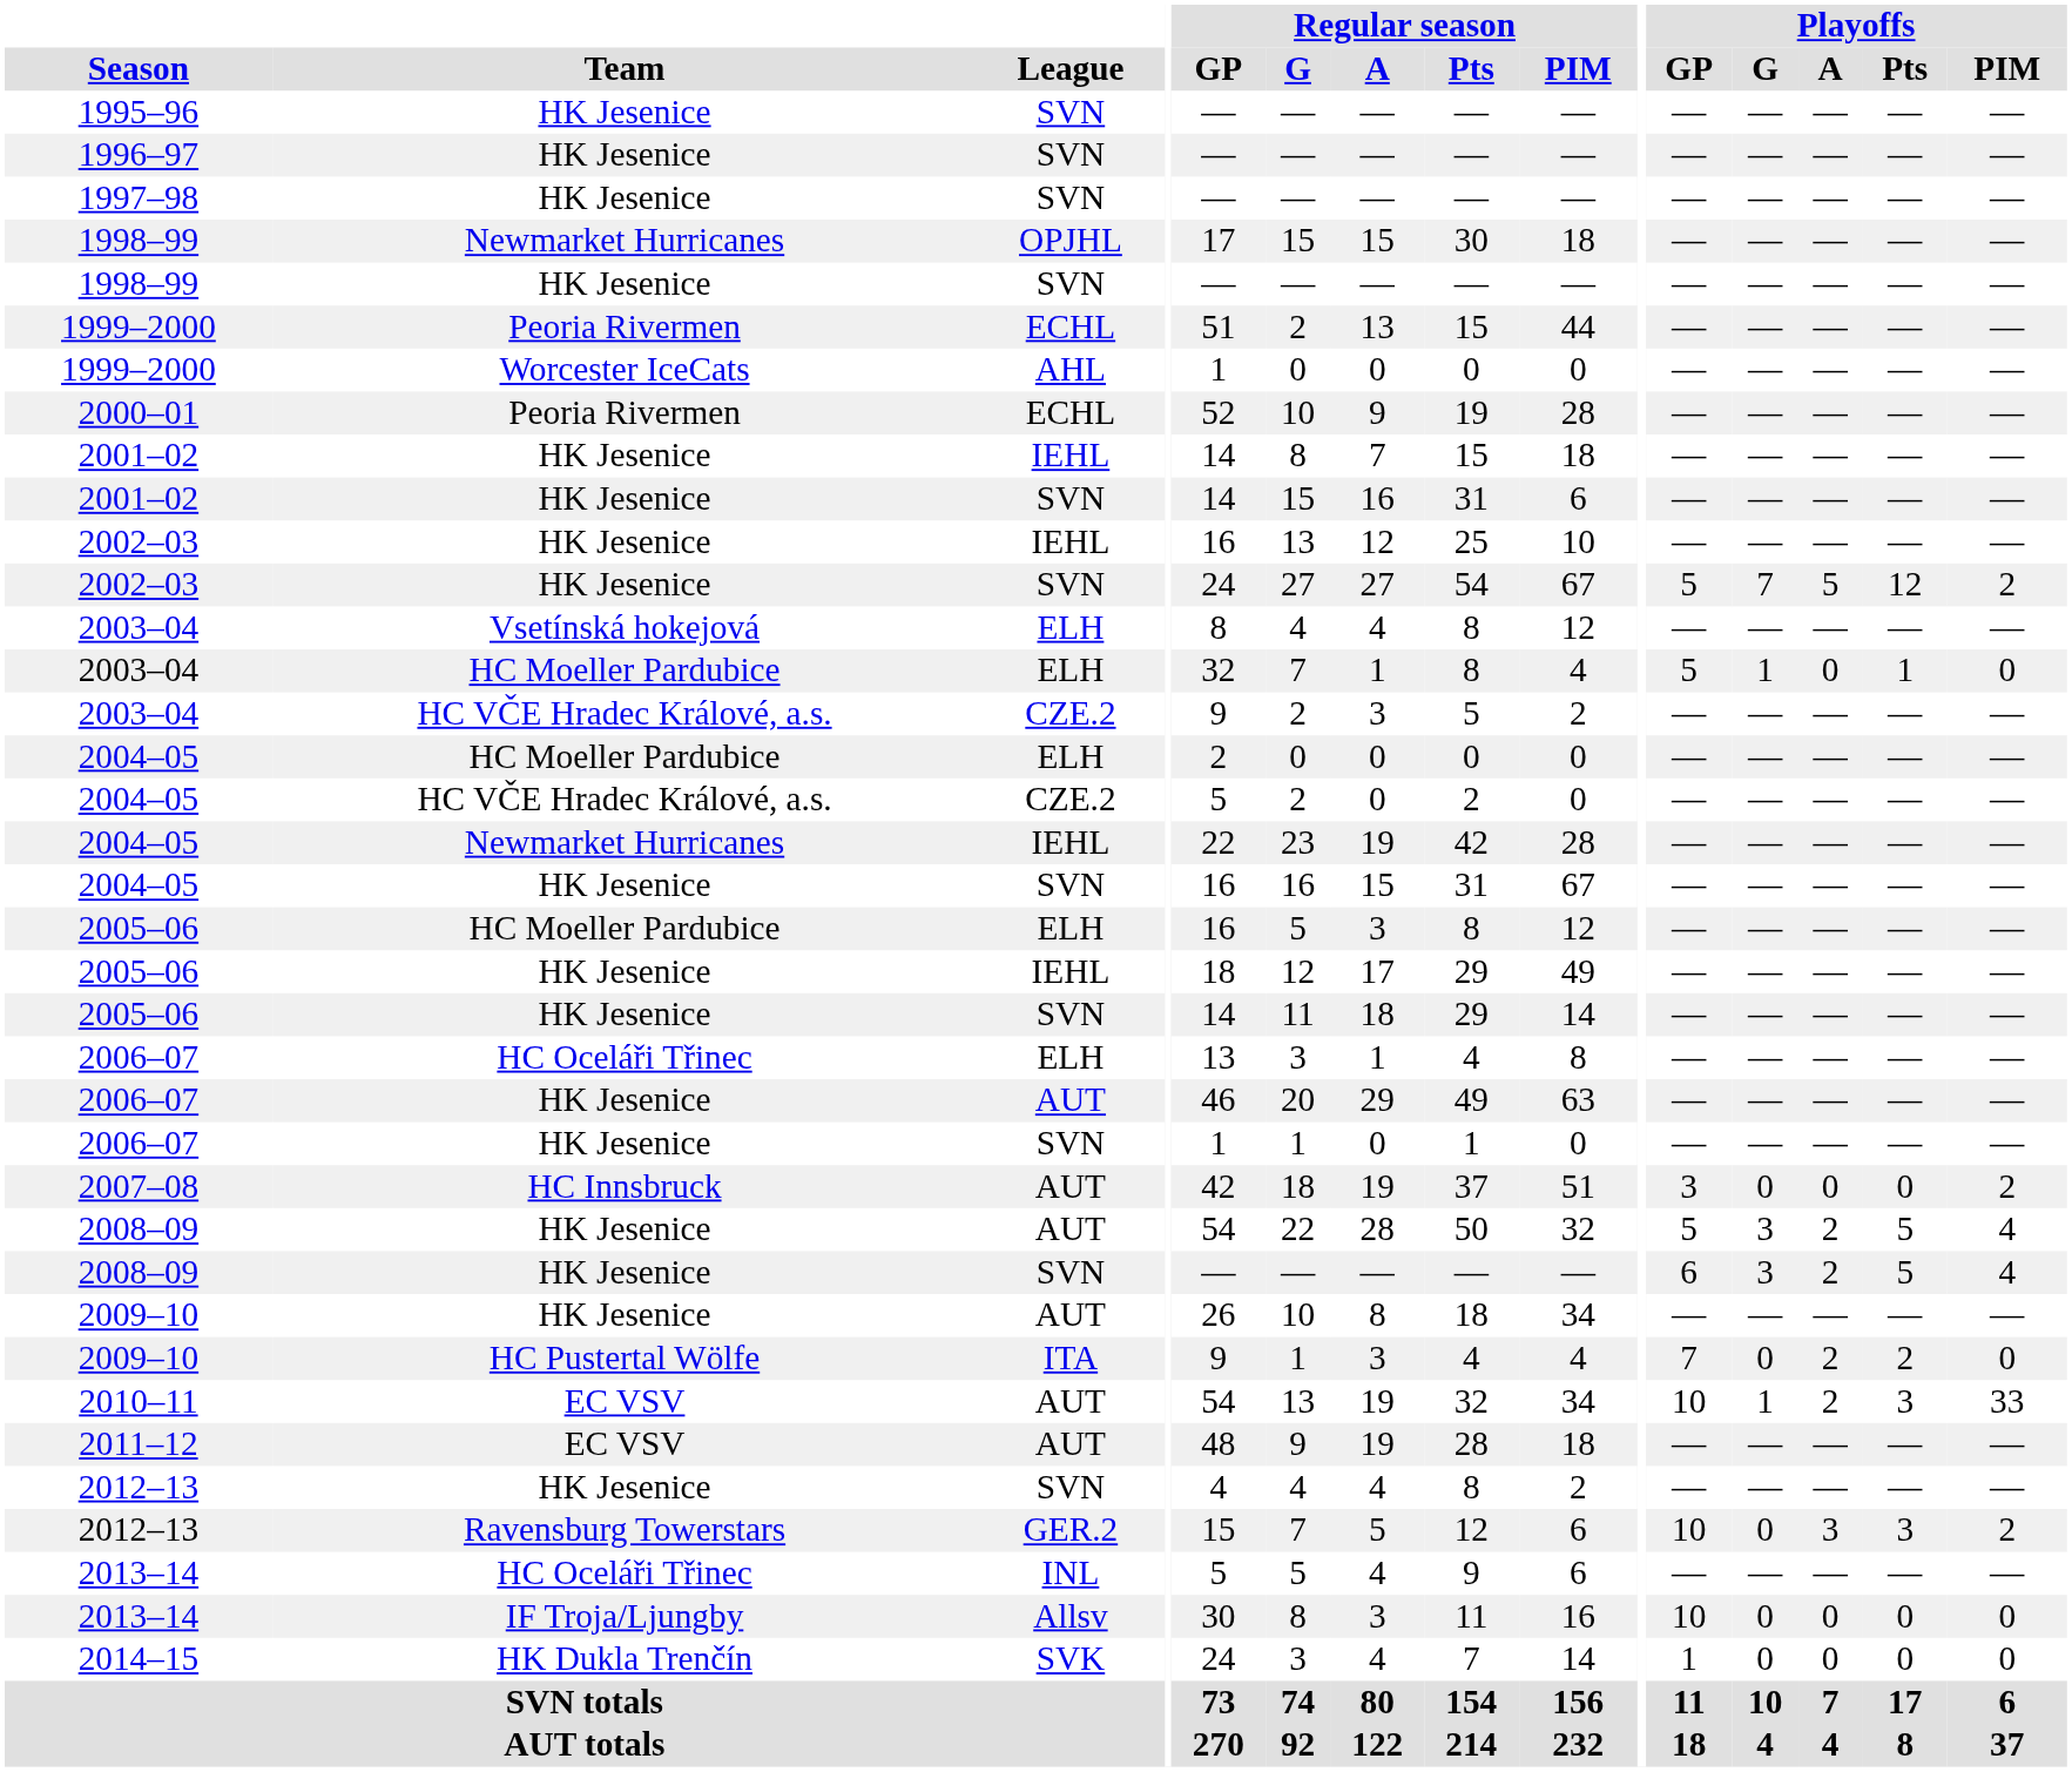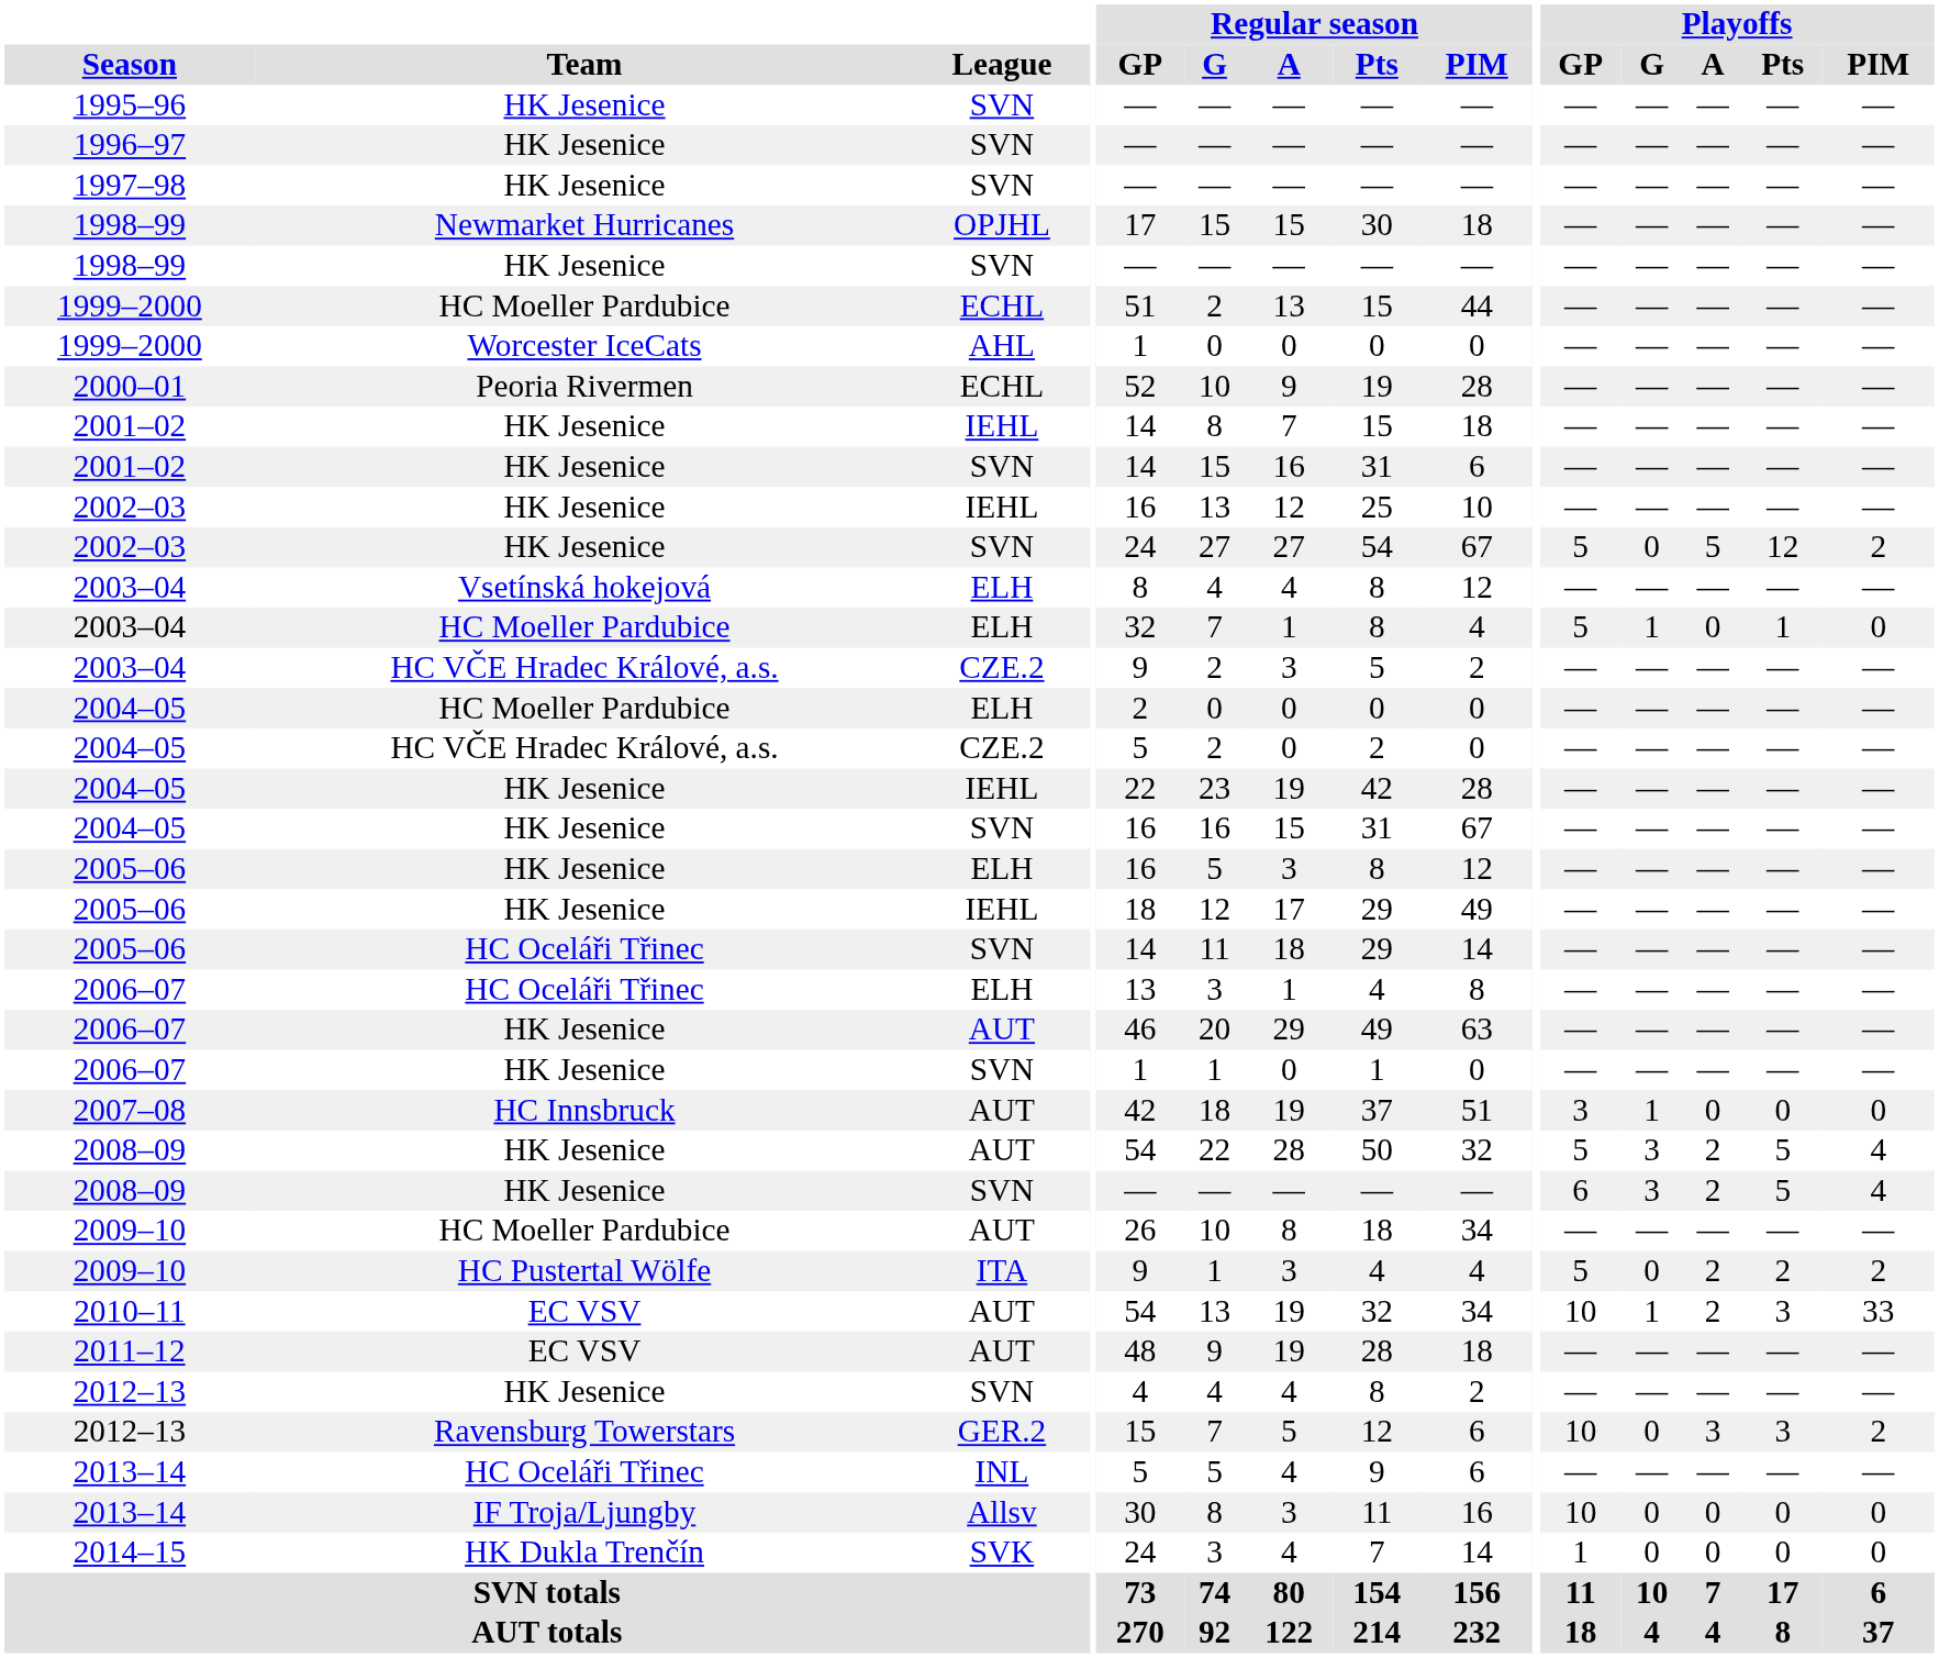 <table border="0" cellpadding="1" cellspacing="0" style="text-align:center; width:60em">
 <tr bgcolor="#e0e0e0">
 <th colspan="3" bgcolor="#ffffff"></th>
 <th rowspan="99" bgcolor="#ffffff"></th>
 <th colspan="5"><a href='#'>Regular season</a></th>
 <th rowspan="99" bgcolor="#ffffff"></th>
 <th colspan="5"><a href='#'>Playoffs</a></th>
 </tr>
 <tr bgcolor="#e0e0e0">
 <th><a href='#'>Season</a></th>
 <th>Team</th>
 <th>League</th>
 <th>GP</th>
 <th><a href='#'>G</a></th>
 <th><a href='#'>A</a></th>
 <th><a href='#'>Pts</a></th>
 <th><a href='#'>PIM</a></th>
 <th>GP</th>
 <th>G</th>
 <th>A</th>
 <th>Pts</th>
 <th>PIM</th>
 </tr>
 <tr>
 <td><a href='#'>1995–96</a></td>
 <td><a href='#'>HK Jesenice</a></td>
 <td><a href='#'>SVN</a></td>
 <td>—</td>
 <td>—</td>
 <td>—</td>
 <td>—</td>
 <td>—</td>
 <td>—</td>
 <td>—</td>
 <td>—</td>
 <td>—</td>
 <td>—</td>
 </tr>
 <tr bgcolor="#f0f0f0">
 <td><a href='#'>1996–97</a></td>
 <td>HK Jesenice</td>
 <td>SVN</td>
 <td>—</td>
 <td>—</td>
 <td>—</td>
 <td>—</td>
 <td>—</td>
 <td>—</td>
 <td>—</td>
 <td>—</td>
 <td>—</td>
 <td>—</td>
 </tr>
 <tr>
 <td><a href='#'>1997–98</a></td>
 <td>HK Jesenice</td>
 <td>SVN</td>
 <td>—</td>
 <td>—</td>
 <td>—</td>
 <td>—</td>
 <td>—</td>
 <td>—</td>
 <td>—</td>
 <td>—</td>
 <td>—</td>
 <td>—</td>
 </tr>
 <tr bgcolor="#f0f0f0">
 <td><a href='#'>1998–99</a></td>
 <td><a href='#'>Newmarket Hurricanes</a></td>
 <td><a href='#'>OPJHL</a></td>
 <td>17</td>
 <td>15</td>
 <td>15</td>
 <td>30</td>
 <td>18</td>
 <td>—</td>
 <td>—</td>
 <td>—</td>
 <td>—</td>
 <td>—</td>
 </tr>
 <tr>
 <td><a href='#'>1998–99</a></td>
 <td>HK Jesenice</td>
 <td>SVN</td>
 <td>—</td>
 <td>—</td>
 <td>—</td>
 <td>—</td>
 <td>—</td>
 <td>—</td>
 <td>—</td>
 <td>—</td>
 <td>—</td>
 <td>—</td>
 </tr>
 <tr bgcolor="#f0f0f0">
 <td><a href='#'>1999–2000</a></td>
-<td><a href='#'>Peoria Rivermen</a></td>
+<td>HC Moeller Pardubice</td>
 <td><a href='#'>ECHL</a></td>
 <td>51</td>
 <td>2</td>
 <td>13</td>
 <td>15</td>
 <td>44</td>
 <td>—</td>
 <td>—</td>
 <td>—</td>
 <td>—</td>
 <td>—</td>
 </tr>
 <tr>
 <td><a href='#'>1999–2000</a></td>
 <td><a href='#'>Worcester IceCats</a></td>
 <td><a href='#'>AHL</a></td>
 <td>1</td>
 <td>0</td>
 <td>0</td>
 <td>0</td>
 <td>0</td>
 <td>—</td>
 <td>—</td>
 <td>—</td>
 <td>—</td>
 <td>—</td>
 </tr>
 <tr bgcolor="#f0f0f0">
 <td><a href='#'>2000–01</a></td>
 <td>Peoria Rivermen</td>
 <td>ECHL</td>
 <td>52</td>
 <td>10</td>
 <td>9</td>
 <td>19</td>
 <td>28</td>
 <td>—</td>
 <td>—</td>
 <td>—</td>
 <td>—</td>
 <td>—</td>
 </tr>
 <tr>
 <td><a href='#'>2001–02</a></td>
 <td>HK Jesenice</td>
 <td><a href='#'>IEHL</a></td>
 <td>14</td>
 <td>8</td>
 <td>7</td>
 <td>15</td>
 <td>18</td>
 <td>—</td>
 <td>—</td>
 <td>—</td>
 <td>—</td>
 <td>—</td>
 </tr>
 <tr bgcolor="#f0f0f0">
 <td><a href='#'>2001–02</a></td>
 <td>HK Jesenice</td>
 <td>SVN</td>
 <td>14</td>
 <td>15</td>
 <td>16</td>
 <td>31</td>
 <td>6</td>
 <td>—</td>
 <td>—</td>
 <td>—</td>
 <td>—</td>
 <td>—</td>
 </tr>
 <tr>
 <td><a href='#'>2002–03</a></td>
 <td>HK Jesenice</td>
 <td>IEHL</td>
 <td>16</td>
 <td>13</td>
 <td>12</td>
 <td>25</td>
 <td>10</td>
 <td>—</td>
 <td>—</td>
 <td>—</td>
 <td>—</td>
 <td>—</td>
 </tr>
 <tr bgcolor="#f0f0f0">
 <td><a href='#'>2002–03</a></td>
 <td>HK Jesenice</td>
 <td>SVN</td>
 <td>24</td>
 <td>27</td>
 <td>27</td>
 <td>54</td>
 <td>67</td>
 <td>5</td>
-<td>7</td>
+<td>0</td>
 <td>5</td>
 <td>12</td>
 <td>2</td>
 </tr>
 <tr>
 <td><a href='#'>2003–04</a></td>
 <td><a href='#'>Vsetínská hokejová</a></td>
 <td><a href='#'>ELH</a></td>
 <td>8</td>
 <td>4</td>
 <td>4</td>
 <td>8</td>
 <td>12</td>
 <td>—</td>
 <td>—</td>
 <td>—</td>
 <td>—</td>
 <td>—</td>
 </tr>
 <tr bgcolor="#f0f0f0">
 <td>2003–04</td>
 <td><a href='#'>HC Moeller Pardubice</a></td>
 <td>ELH</td>
 <td>32</td>
 <td>7</td>
 <td>1</td>
 <td>8</td>
 <td>4</td>
 <td>5</td>
 <td>1</td>
 <td>0</td>
 <td>1</td>
 <td>0</td>
 </tr>
 <tr>
 <td><a href='#'>2003–04</a></td>
 <td><a href='#'>HC VČE Hradec Králové, a.s.</a></td>
 <td><a href='#'>CZE.2</a></td>
 <td>9</td>
 <td>2</td>
 <td>3</td>
 <td>5</td>
 <td>2</td>
 <td>—</td>
 <td>—</td>
 <td>—</td>
 <td>—</td>
 <td>—</td>
 </tr>
 <tr bgcolor="#f0f0f0">
 <td><a href='#'>2004–05</a></td>
 <td>HC Moeller Pardubice</td>
 <td>ELH</td>
 <td>2</td>
 <td>0</td>
 <td>0</td>
 <td>0</td>
 <td>0</td>
 <td>—</td>
 <td>—</td>
 <td>—</td>
 <td>—</td>
 <td>—</td>
 </tr>
 <tr>
 <td><a href='#'>2004–05</a></td>
 <td>HC VČE Hradec Králové, a.s.</td>
 <td>CZE.2</td>
 <td>5</td>
 <td>2</td>
 <td>0</td>
 <td>2</td>
 <td>0</td>
 <td>—</td>
 <td>—</td>
 <td>—</td>
 <td>—</td>
 <td>—</td>
 </tr>
 <tr bgcolor="#f0f0f0">
 <td><a href='#'>2004–05</a></td>
-<td><a href='#'>Newmarket Hurricanes</a></td>
+<td>HK Jesenice</td>
 <td>IEHL</td>
 <td>22</td>
 <td>23</td>
 <td>19</td>
 <td>42</td>
 <td>28</td>
 <td>—</td>
 <td>—</td>
 <td>—</td>
 <td>—</td>
 <td>—</td>
 </tr>
 <tr>
 <td><a href='#'>2004–05</a></td>
 <td>HK Jesenice</td>
 <td>SVN</td>
 <td>16</td>
 <td>16</td>
 <td>15</td>
 <td>31</td>
 <td>67</td>
 <td>—</td>
 <td>—</td>
 <td>—</td>
 <td>—</td>
 <td>—</td>
 </tr>
 <tr bgcolor="#f0f0f0">
 <td><a href='#'>2005–06</a></td>
-<td>HC Moeller Pardubice</td>
+<td>HK Jesenice</td>
 <td>ELH</td>
 <td>16</td>
 <td>5</td>
 <td>3</td>
 <td>8</td>
 <td>12</td>
 <td>—</td>
 <td>—</td>
 <td>—</td>
 <td>—</td>
 <td>—</td>
 </tr>
 <tr>
 <td><a href='#'>2005–06</a></td>
 <td>HK Jesenice</td>
 <td>IEHL</td>
 <td>18</td>
 <td>12</td>
 <td>17</td>
 <td>29</td>
 <td>49</td>
 <td>—</td>
 <td>—</td>
 <td>—</td>
 <td>—</td>
 <td>—</td>
 </tr>
 <tr bgcolor="#f0f0f0">
 <td><a href='#'>2005–06</a></td>
-<td>HK Jesenice</td>
+<td><a href='#'>HC Oceláři Třinec</a></td>
 <td>SVN</td>
 <td>14</td>
 <td>11</td>
 <td>18</td>
 <td>29</td>
 <td>14</td>
 <td>—</td>
 <td>—</td>
 <td>—</td>
 <td>—</td>
 <td>—</td>
 </tr>
 <tr>
 <td><a href='#'>2006–07</a></td>
 <td><a href='#'>HC Oceláři Třinec</a></td>
 <td>ELH</td>
 <td>13</td>
 <td>3</td>
 <td>1</td>
 <td>4</td>
 <td>8</td>
 <td>—</td>
 <td>—</td>
 <td>—</td>
 <td>—</td>
 <td>—</td>
 </tr>
 <tr bgcolor="#f0f0f0">
 <td><a href='#'>2006–07</a></td>
 <td>HK Jesenice</td>
 <td><a href='#'>AUT</a></td>
 <td>46</td>
 <td>20</td>
 <td>29</td>
 <td>49</td>
 <td>63</td>
 <td>—</td>
 <td>—</td>
 <td>—</td>
 <td>—</td>
 <td>—</td>
 </tr>
 <tr>
 <td><a href='#'>2006–07</a></td>
 <td>HK Jesenice</td>
 <td>SVN</td>
 <td>1</td>
 <td>1</td>
 <td>0</td>
 <td>1</td>
 <td>0</td>
 <td>—</td>
 <td>—</td>
 <td>—</td>
 <td>—</td>
 <td>—</td>
 </tr>
 <tr bgcolor="#f0f0f0">
 <td><a href='#'>2007–08</a></td>
 <td><a href='#'>HC Innsbruck</a></td>
 <td>AUT</td>
 <td>42</td>
 <td>18</td>
 <td>19</td>
 <td>37</td>
 <td>51</td>
 <td>3</td>
+<td>1</td>
 <td>0</td>
 <td>0</td>
 <td>0</td>
-<td>2</td>
 </tr>
 <tr>
 <td><a href='#'>2008–09</a></td>
 <td>HK Jesenice</td>
 <td>AUT</td>
 <td>54</td>
 <td>22</td>
 <td>28</td>
 <td>50</td>
 <td>32</td>
 <td>5</td>
 <td>3</td>
 <td>2</td>
 <td>5</td>
 <td>4</td>
 </tr>
 <tr bgcolor="#f0f0f0">
 <td><a href='#'>2008–09</a></td>
 <td>HK Jesenice</td>
 <td>SVN</td>
 <td>—</td>
 <td>—</td>
 <td>—</td>
 <td>—</td>
 <td>—</td>
 <td>6</td>
 <td>3</td>
 <td>2</td>
 <td>5</td>
 <td>4</td>
 </tr>
 <tr>
 <td><a href='#'>2009–10</a></td>
-<td>HK Jesenice</td>
+<td>HC Moeller Pardubice</td>
 <td>AUT</td>
 <td>26</td>
 <td>10</td>
 <td>8</td>
 <td>18</td>
 <td>34</td>
 <td>—</td>
 <td>—</td>
 <td>—</td>
 <td>—</td>
 <td>—</td>
 </tr>
 <tr bgcolor="#f0f0f0">
 <td><a href='#'>2009–10</a></td>
 <td><a href='#'>HC Pustertal Wölfe</a></td>
 <td><a href='#'>ITA</a></td>
 <td>9</td>
 <td>1</td>
 <td>3</td>
 <td>4</td>
 <td>4</td>
-<td>7</td>
+<td>5</td>
 <td>0</td>
 <td>2</td>
 <td>2</td>
-<td>0</td>
+<td>2</td>
 </tr>
 <tr>
 <td><a href='#'>2010–11</a></td>
 <td><a href='#'>EC VSV</a></td>
 <td>AUT</td>
 <td>54</td>
 <td>13</td>
 <td>19</td>
 <td>32</td>
 <td>34</td>
 <td>10</td>
 <td>1</td>
 <td>2</td>
 <td>3</td>
 <td>33</td>
 </tr>
 <tr bgcolor="#f0f0f0">
 <td><a href='#'>2011–12</a></td>
 <td>EC VSV</td>
 <td>AUT</td>
 <td>48</td>
 <td>9</td>
 <td>19</td>
 <td>28</td>
 <td>18</td>
 <td>—</td>
 <td>—</td>
 <td>—</td>
 <td>—</td>
 <td>—</td>
 </tr>
 <tr>
 <td><a href='#'>2012–13</a></td>
 <td>HK Jesenice</td>
 <td>SVN</td>
 <td>4</td>
 <td>4</td>
 <td>4</td>
 <td>8</td>
 <td>2</td>
 <td>—</td>
 <td>—</td>
 <td>—</td>
 <td>—</td>
 <td>—</td>
 </tr>
 <tr bgcolor="#f0f0f0">
 <td>2012–13</td>
 <td><a href='#'>Ravensburg Towerstars</a></td>
 <td><a href='#'>GER.2</a></td>
 <td>15</td>
 <td>7</td>
 <td>5</td>
 <td>12</td>
 <td>6</td>
 <td>10</td>
 <td>0</td>
 <td>3</td>
 <td>3</td>
 <td>2</td>
 </tr>
 <tr>
 <td><a href='#'>2013–14</a></td>
 <td><a href='#'>HC Oceláři Třinec</a></td>
 <td><a href='#'>INL</a></td>
 <td>5</td>
 <td>5</td>
 <td>4</td>
 <td>9</td>
 <td>6</td>
 <td>—</td>
 <td>—</td>
 <td>—</td>
 <td>—</td>
 <td>—</td>
 </tr>
 <tr bgcolor="#f0f0f0">
 <td><a href='#'>2013–14</a></td>
 <td><a href='#'>IF Troja/Ljungby</a></td>
 <td><a href='#'>Allsv</a></td>
 <td>30</td>
 <td>8</td>
 <td>3</td>
 <td>11</td>
 <td>16</td>
 <td>10</td>
 <td>0</td>
 <td>0</td>
 <td>0</td>
 <td>0</td>
 </tr>
 <tr>
 <td><a href='#'>2014–15</a></td>
 <td><a href='#'>HK Dukla Trenčín</a></td>
 <td><a href='#'>SVK</a></td>
 <td>24</td>
 <td>3</td>
 <td>4</td>
 <td>7</td>
 <td>14</td>
 <td>1</td>
 <td>0</td>
 <td>0</td>
 <td>0</td>
 <td>0</td>
 </tr>
 <tr bgcolor="#e0e0e0">
 <th colspan="3">SVN totals</th>
 <th>73</th>
 <th>74</th>
 <th>80</th>
 <th>154</th>
 <th>156</th>
 <th>11</th>
 <th>10</th>
 <th>7</th>
 <th>17</th>
 <th>6</th>
 </tr>
 <tr bgcolor="#e0e0e0">
 <th colspan="3">AUT totals</th>
 <th>270</th>
 <th>92</th>
 <th>122</th>
 <th>214</th>
 <th>232</th>
 <th>18</th>
 <th>4</th>
 <th>4</th>
 <th>8</th>
 <th>37</th>
 </tr>
 </table>
